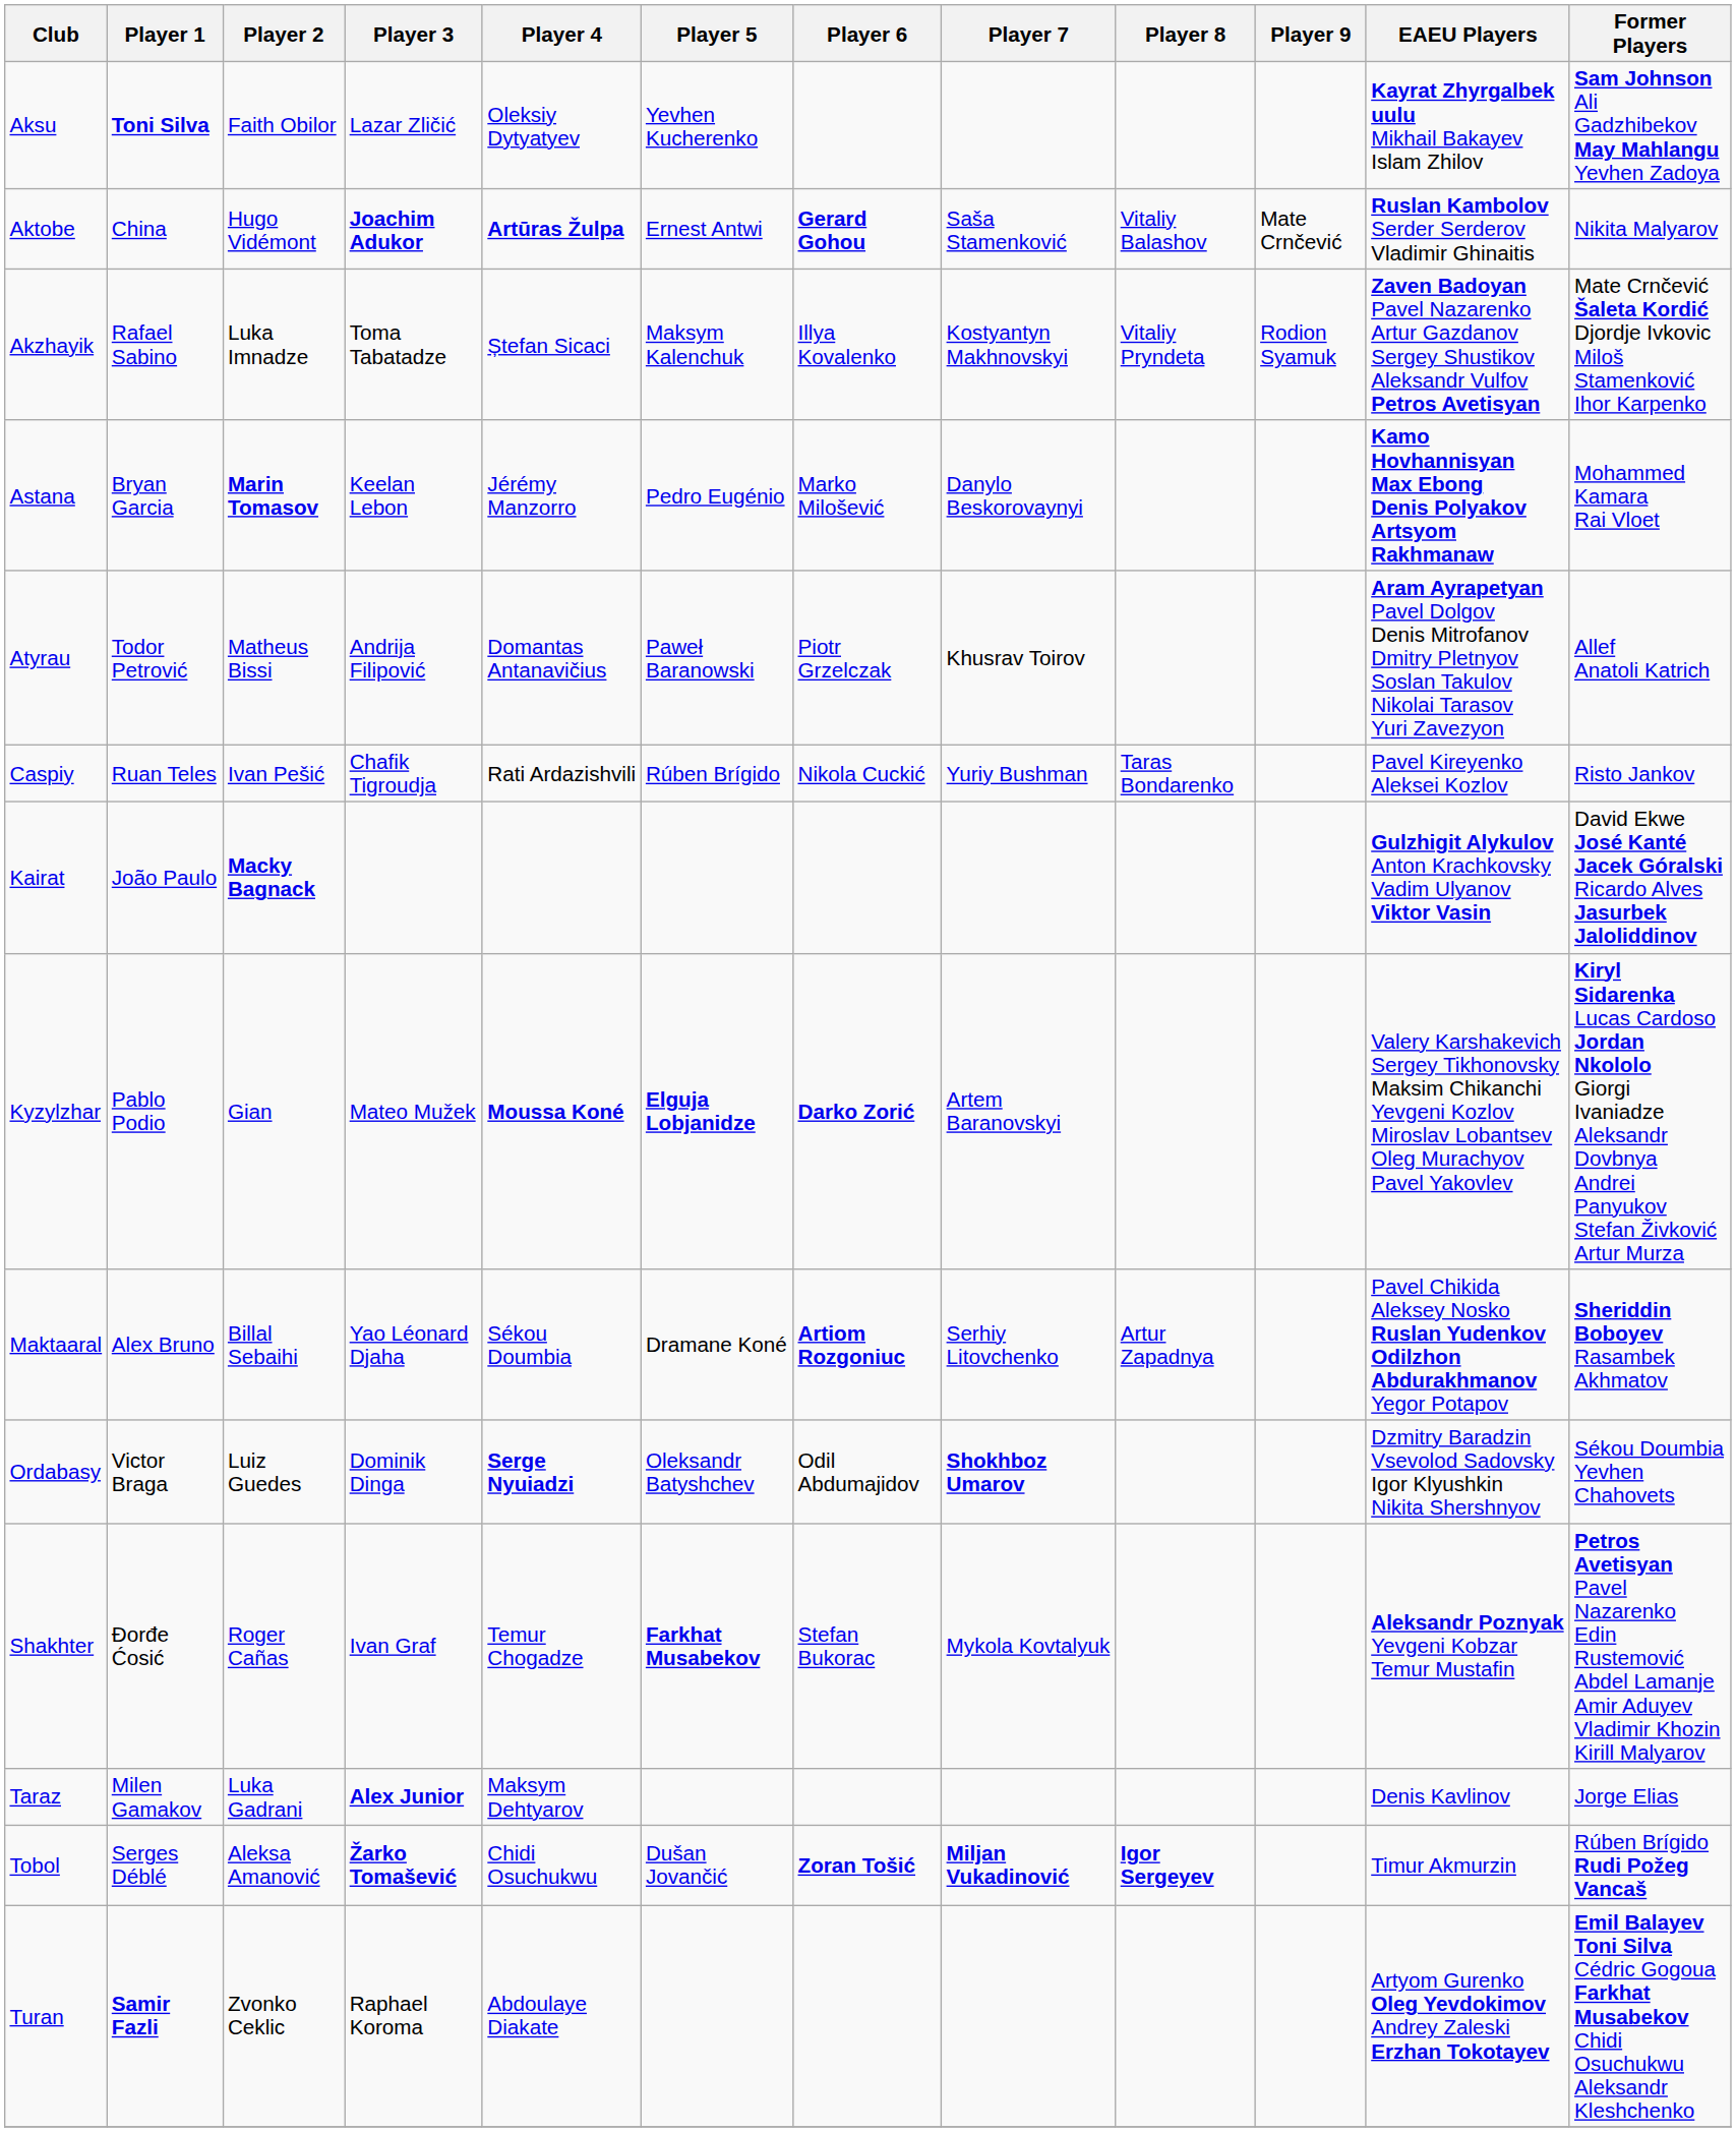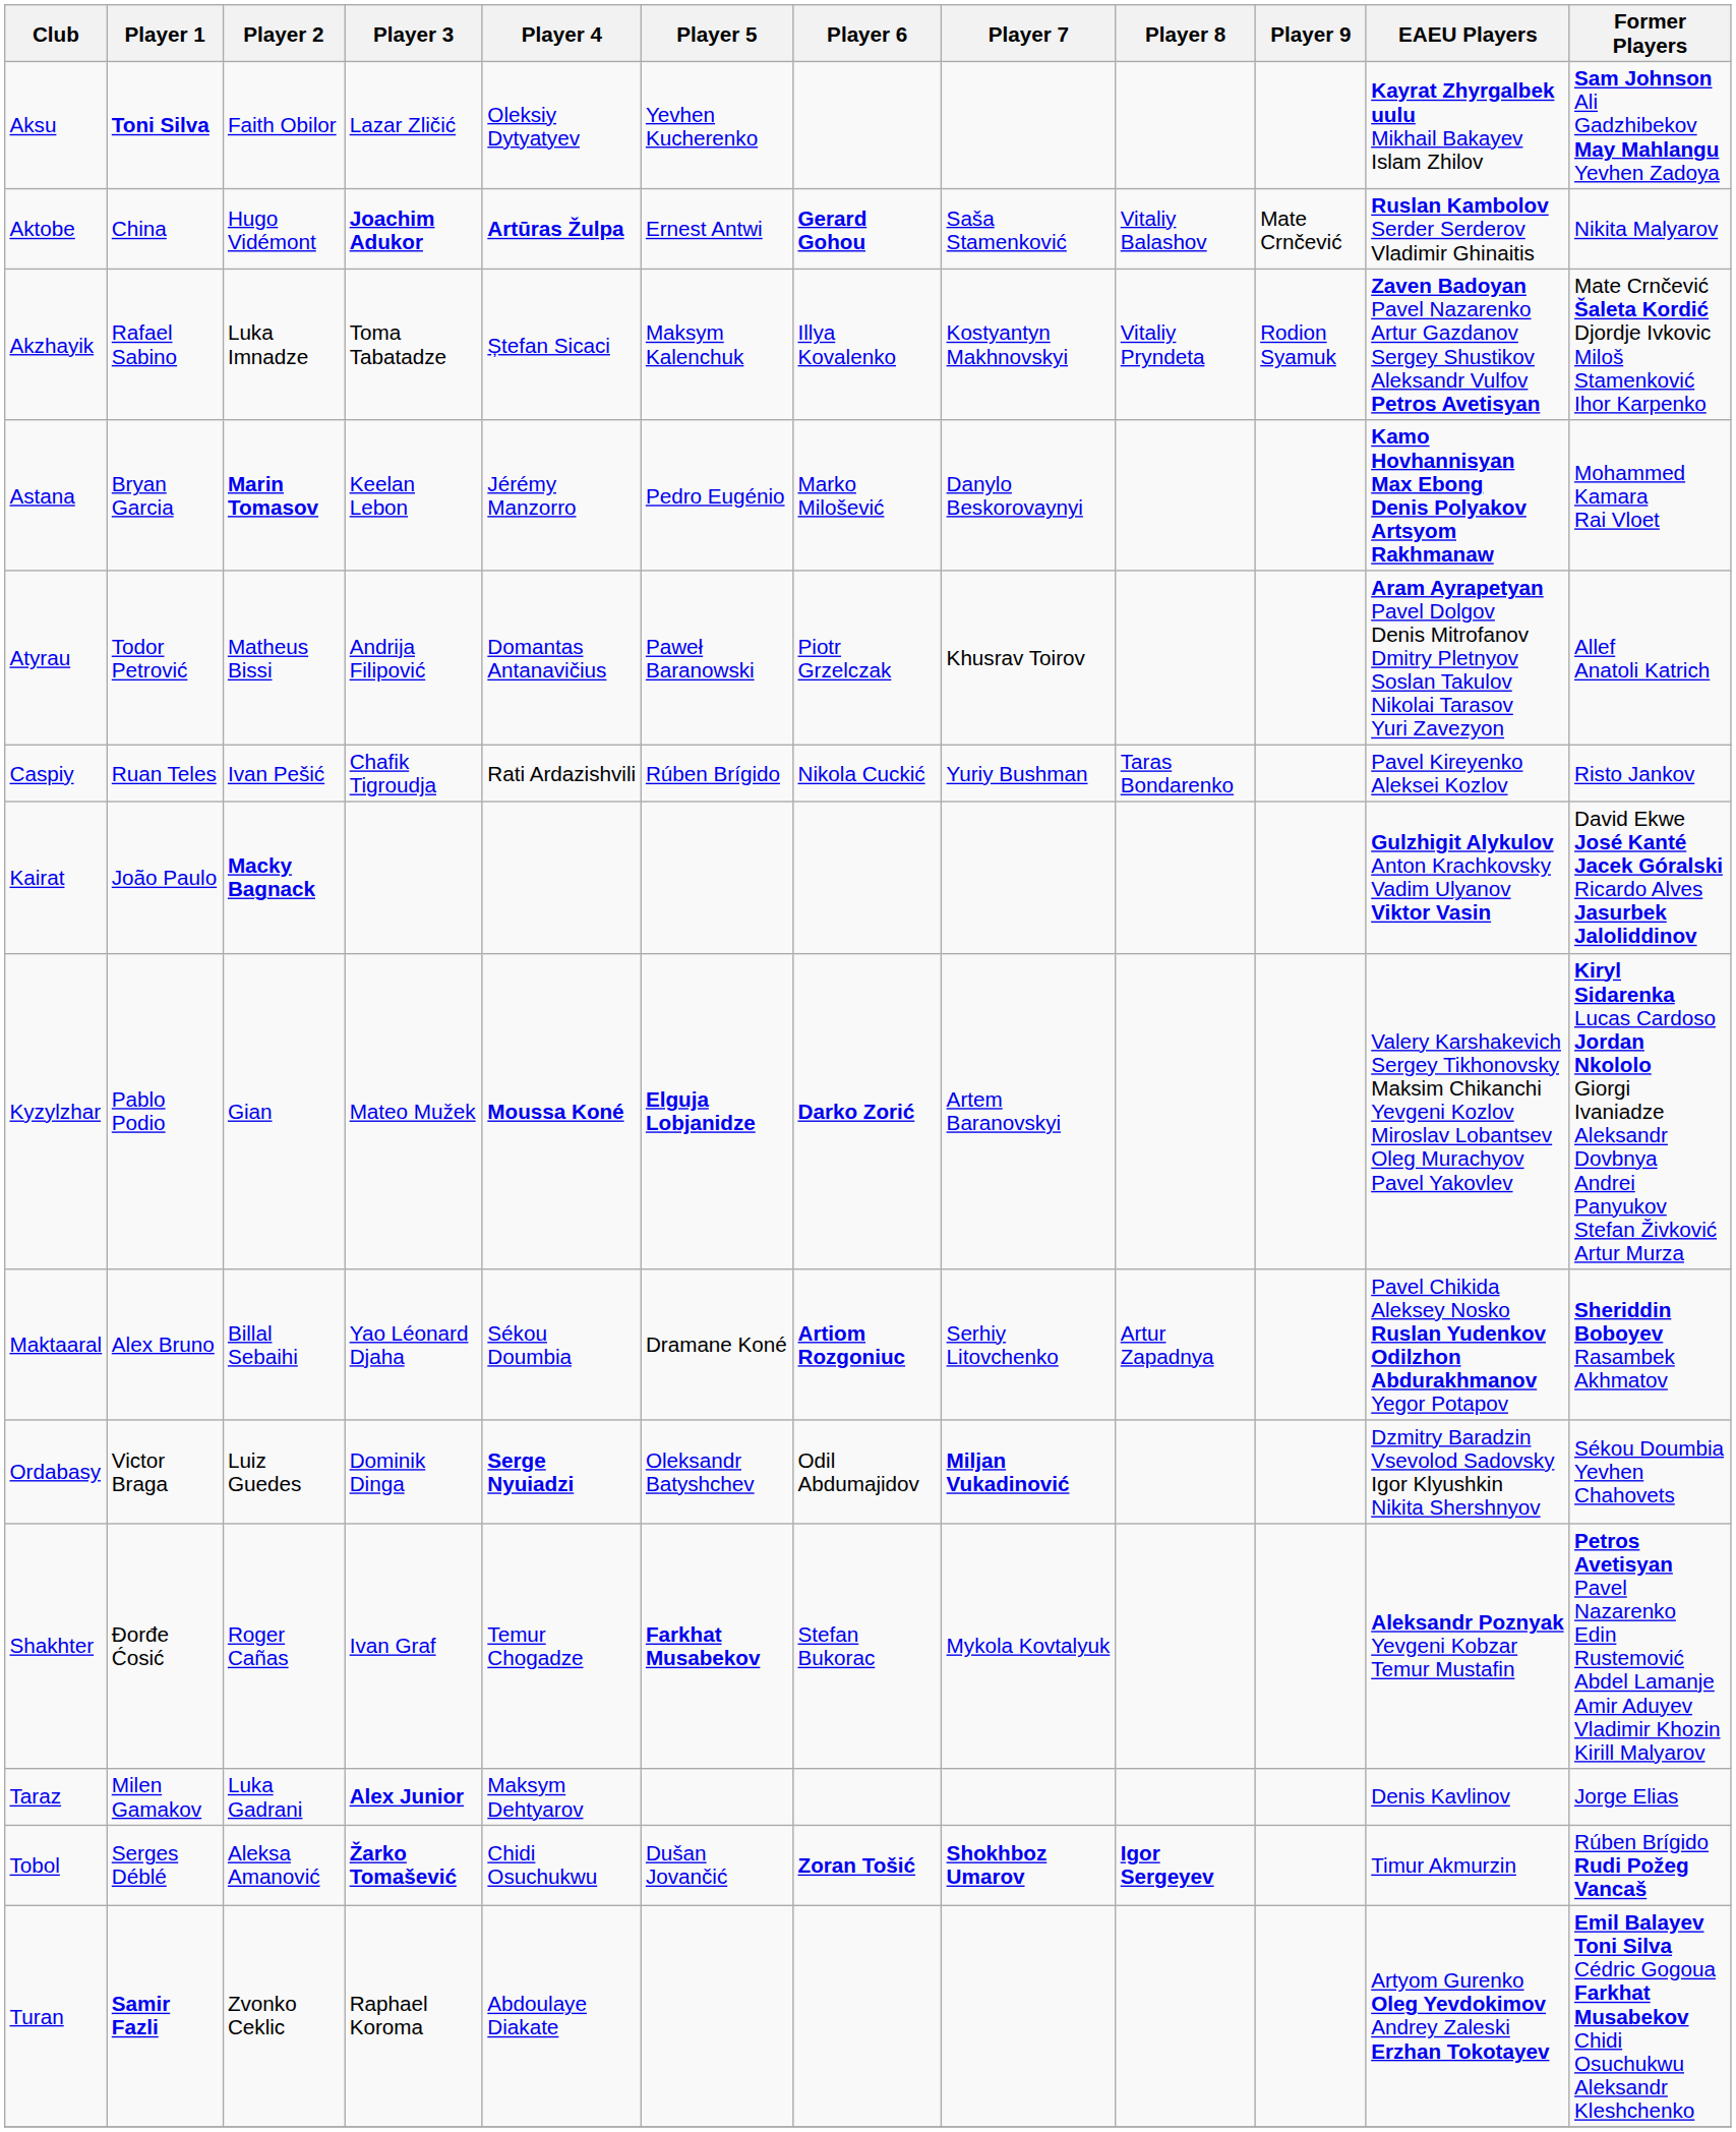 <table class="wikitable" style="font-size:95%;">
 <tr>
 <th>Club</th>
 <th>Player 1</th>
 <th>Player 2</th>
 <th>Player 3</th>
 <th>Player 4</th>
 <th>Player 5</th>
 <th>Player 6</th>
 <th>Player 7</th>
 <th>Player 8</th>
 <th>Player 9</th>
 <th>EAEU Players</th>
 <th>Former Players</th>
 </tr>
 <tr>
 <td><a href='#'>Aksu</a></td>
 <td> <strong><a href='#'>Toni Silva</a></strong></td>
 <td> <a href='#'>Faith Obilor</a></td>
 <td> <a href='#'>Lazar Zličić</a></td>
 <td> <a href='#'>Oleksiy Dytyatyev</a></td>
 <td> <a href='#'>Yevhen Kucherenko</a></td>
 <td></td>
 <td></td>
 <td></td>
 <td></td>
 <td> <strong><a href='#'>Kayrat Zhyrgalbek uulu</a></strong> <br>  <a href='#'>Mikhail Bakayev</a> <br>  Islam Zhilov</td>
 <td> <strong><a href='#'>Sam Johnson</a></strong> <br>  <a href='#'>Ali Gadzhibekov</a> <br>  <strong><a href='#'>May Mahlangu</a></strong> <br>  <a href='#'>Yevhen Zadoya</a></td>
 </tr>
 <tr>
 <td><a href='#'>Aktobe</a></td>
 <td> <a href='#'>China</a></td>
 <td> <a href='#'>Hugo Vidémont</a></td>
 <td> <strong><a href='#'>Joachim Adukor</a></strong></td>
 <td> <strong><a href='#'>Artūras Žulpa</a></strong></td>
 <td> <a href='#'>Ernest Antwi</a></td>
 <td> <strong><a href='#'>Gerard Gohou</a></strong></td>
 <td> <a href='#'>Saša Stamenković</a></td>
 <td> <a href='#'>Vitaliy Balashov</a></td>
 <td> Mate Crnčević</td>
 <td> <strong><a href='#'>Ruslan Kambolov</a></strong> <br>  <a href='#'>Serder Serderov</a> <br>  Vladimir Ghinaitis</td>
 <td> <a href='#'>Nikita Malyarov</a></td>
 </tr>
 <tr>
 <td><a href='#'>Akzhayik</a></td>
 <td> <a href='#'>Rafael Sabino</a></td>
 <td> Luka Imnadze</td>
 <td> Toma Tabatadze</td>
 <td> <a href='#'>Ștefan Sicaci</a></td>
 <td> <a href='#'>Maksym Kalenchuk</a></td>
 <td> <a href='#'>Illya Kovalenko</a></td>
 <td> <a href='#'>Kostyantyn Makhnovskyi</a></td>
 <td> <a href='#'>Vitaliy Pryndeta</a></td>
 <td> <a href='#'>Rodion Syamuk</a></td>
 <td> <strong><a href='#'>Zaven Badoyan</a></strong> <br>  <a href='#'>Pavel Nazarenko</a> <br>  <a href='#'>Artur Gazdanov</a> <br>  <a href='#'>Sergey Shustikov</a> <br>  <a href='#'>Aleksandr Vulfov</a> <br>  <strong><a href='#'>Petros Avetisyan</a></strong></td>
 <td> Mate Crnčević <br>  <strong><a href='#'>Šaleta Kordić</a></strong> <br>  Djordje Ivkovic <br>  <a href='#'>Miloš Stamenković</a> <br>  <a href='#'>Ihor Karpenko</a></td>
 </tr>
 <tr>
 <td><a href='#'>Astana</a></td>
 <td> <a href='#'>Bryan Garcia</a></td>
 <td> <strong><a href='#'>Marin Tomasov</a></strong></td>
 <td> <a href='#'>Keelan Lebon</a></td>
 <td> <a href='#'>Jérémy Manzorro</a></td>
 <td> <a href='#'>Pedro Eugénio</a></td>
 <td> <a href='#'>Marko Milošević</a></td>
 <td> <a href='#'>Danylo Beskorovaynyi</a></td>
 <td></td>
 <td></td>
 <td> <strong><a href='#'>Kamo Hovhannisyan</a></strong> <br>  <strong><a href='#'>Max Ebong</a></strong> <br>  <strong><a href='#'>Denis Polyakov</a></strong> <br>  <strong><a href='#'>Artsyom Rakhmanaw</a></strong></td>
 <td> <a href='#'>Mohammed Kamara</a> <br>  <a href='#'>Rai Vloet</a></td>
 </tr>
 <tr>
 <td><a href='#'>Atyrau</a></td>
 <td> <a href='#'>Todor Petrović</a></td>
 <td> <a href='#'>Matheus Bissi</a></td>
 <td> <a href='#'>Andrija Filipović</a></td>
 <td> <a href='#'>Domantas Antanavičius</a></td>
 <td> <a href='#'>Paweł Baranowski</a></td>
 <td> <a href='#'>Piotr Grzelczak</a></td>
 <td> Khusrav Toirov</td>
 <td></td>
 <td></td>
 <td> <strong><a href='#'>Aram Ayrapetyan</a></strong> <br>  <a href='#'>Pavel Dolgov</a> <br>  Denis Mitrofanov <br>  <a href='#'>Dmitry Pletnyov</a> <br>  <a href='#'>Soslan Takulov</a> <br>  <a href='#'>Nikolai Tarasov</a> <br>  <a href='#'>Yuri Zavezyon</a></td>
 <td> <a href='#'>Allef</a> <br>  <a href='#'>Anatoli Katrich</a></td>
 </tr>
 <tr>
 <td><a href='#'>Caspiy</a></td>
 <td> <a href='#'>Ruan Teles</a></td>
 <td> <a href='#'>Ivan Pešić</a></td>
 <td> <a href='#'>Chafik Tigroudja</a></td>
 <td> Rati Ardazishvili</td>
 <td> <a href='#'>Rúben Brígido</a></td>
 <td> <a href='#'>Nikola Cuckić</a></td>
 <td> <a href='#'>Yuriy Bushman</a></td>
 <td> <a href='#'>Taras Bondarenko</a></td>
 <td></td>
 <td> <a href='#'>Pavel Kireyenko</a> <br>  <a href='#'>Aleksei Kozlov</a></td>
 <td> <a href='#'>Risto Jankov</a></td>
 </tr>
 <tr>
 <td><a href='#'>Kairat</a></td>
 <td> <a href='#'>João Paulo</a></td>
 <td> <strong><a href='#'>Macky Bagnack</a></strong></td>
 <td></td>
 <td></td>
 <td></td>
 <td></td>
 <td></td>
 <td></td>
 <td></td>
 <td> <strong><a href='#'>Gulzhigit Alykulov</a></strong> <br>  <a href='#'>Anton Krachkovsky</a> <br>  <a href='#'>Vadim Ulyanov</a> <br>  <strong><a href='#'>Viktor Vasin</a></strong></td>
 <td> David Ekwe <br>  <strong><a href='#'>José Kanté</a></strong> <br>  <strong><a href='#'>Jacek Góralski</a></strong> <br>  <a href='#'>Ricardo Alves</a> <br>  <strong><a href='#'>Jasurbek Jaloliddinov</a></strong></td>
 </tr>
 <tr>
 <td><a href='#'>Kyzylzhar</a></td>
 <td> <a href='#'>Pablo Podio</a></td>
 <td> <a href='#'>Gian</a></td>
 <td> <a href='#'>Mateo Mužek</a></td>
 <td> <strong><a href='#'>Moussa Koné</a></strong></td>
 <td> <strong><a href='#'>Elguja Lobjanidze</a></strong></td>
 <td> <strong><a href='#'>Darko Zorić</a></strong></td>
 <td> <a href='#'>Artem Baranovskyi</a></td>
 <td></td>
 <td></td>
 <td> <a href='#'>Valery Karshakevich</a> <br>  <a href='#'>Sergey Tikhonovsky</a> <br>  Maksim Chikanchi <br>  <a href='#'>Yevgeni Kozlov</a> <br>  <a href='#'>Miroslav Lobantsev</a> <br>  <a href='#'>Oleg Murachyov</a> <br>  <a href='#'>Pavel Yakovlev</a></td>
 <td> <strong><a href='#'>Kiryl Sidarenka</a></strong> <br>  <a href='#'>Lucas Cardoso</a> <br>  <strong><a href='#'>Jordan Nkololo</a></strong> <br>  Giorgi Ivaniadze <br>  <a href='#'>Aleksandr Dovbnya</a> <br>  <a href='#'>Andrei Panyukov</a> <br>  <a href='#'>Stefan Živković</a> <br>  <a href='#'>Artur Murza</a></td>
 </tr>
 <tr>
 <td><a href='#'>Maktaaral</a></td>
 <td> <a href='#'>Alex Bruno</a></td>
 <td> <a href='#'>Billal Sebaihi</a></td>
 <td> <a href='#'>Yao Léonard Djaha</a></td>
 <td> <a href='#'>Sékou Doumbia</a></td>
 <td> Dramane Koné</td>
 <td> <strong><a href='#'>Artiom Rozgoniuc</a></strong></td>
 <td> <a href='#'>Serhiy Litovchenko</a></td>
 <td> <a href='#'>Artur Zapadnya</a></td>
 <td></td>
 <td> <a href='#'>Pavel Chikida</a> <br>  <a href='#'>Aleksey Nosko</a> <br>  <strong><a href='#'>Ruslan Yudenkov</a></strong> <br>  <strong><a href='#'>Odilzhon Abdurakhmanov</a></strong> <br>  <a href='#'>Yegor Potapov</a></td>
 <td> <strong><a href='#'>Sheriddin Boboyev</a></strong> <br>  <a href='#'>Rasambek Akhmatov</a></td>
 </tr>
 <tr>
 <td><a href='#'>Ordabasy</a></td>
 <td> Victor Braga</td>
 <td> Luiz Guedes</td>
 <td> <a href='#'>Dominik Dinga</a></td>
 <td> <strong><a href='#'>Serge Nyuiadzi</a></strong></td>
 <td> <a href='#'>Oleksandr Batyshchev</a></td>
 <td> Odil Abdumajidov</td>
-<td> <strong><a href='#'>Shokhboz Umarov</a></strong></td>
+<td> <strong><a href='#'>Miljan Vukadinović</a></strong></td>
 <td></td>
 <td></td>
 <td> <a href='#'>Dzmitry Baradzin</a><br>  <a href='#'>Vsevolod Sadovsky</a> <br>  Igor Klyushkin <br>  <a href='#'>Nikita Shershnyov</a></td>
 <td> <a href='#'>Sékou Doumbia</a> <br>  <a href='#'>Yevhen Chahovets</a></td>
 </tr>
 <tr>
 <td><a href='#'>Shakhter</a></td>
 <td> Đorđe Ćosić</td>
 <td> <a href='#'>Roger Cañas</a></td>
 <td> <a href='#'>Ivan Graf</a></td>
 <td> <a href='#'>Temur Chogadze</a></td>
 <td> <strong><a href='#'>Farkhat Musabekov</a></strong></td>
 <td> <a href='#'>Stefan Bukorac</a></td>
 <td> <a href='#'>Mykola Kovtalyuk</a></td>
 <td></td>
 <td></td>
 <td> <strong><a href='#'>Aleksandr Poznyak</a></strong> <br>  <a href='#'>Yevgeni Kobzar</a> <br>  <a href='#'>Temur Mustafin</a></td>
 <td> <strong><a href='#'>Petros Avetisyan</a></strong> <br>  <a href='#'>Pavel Nazarenko</a> <br>  <a href='#'>Edin Rustemović</a> <br>  <a href='#'>Abdel Lamanje</a> <br>  <a href='#'>Amir Aduyev</a> <br>  <a href='#'>Vladimir Khozin</a> <br>  <a href='#'>Kirill Malyarov</a></td>
 </tr>
 <tr>
 <td><a href='#'>Taraz</a></td>
 <td> <a href='#'>Milen Gamakov</a></td>
 <td> <a href='#'>Luka Gadrani</a></td>
 <td> <strong><a href='#'>Alex Junior</a></strong></td>
 <td> <a href='#'>Maksym Dehtyarov</a></td>
 <td></td>
 <td></td>
 <td></td>
 <td></td>
 <td></td>
 <td> <a href='#'>Denis Kavlinov</a></td>
 <td> <a href='#'>Jorge Elias</a></td>
 </tr>
 <tr>
 <td><a href='#'>Tobol</a></td>
 <td> <a href='#'>Serges Déblé</a></td>
 <td> <a href='#'>Aleksa Amanović</a></td>
 <td> <strong><a href='#'>Žarko Tomašević</a></strong></td>
 <td> <a href='#'>Chidi Osuchukwu</a></td>
 <td> <a href='#'>Dušan Jovančić</a></td>
 <td> <strong><a href='#'>Zoran Tošić</a></strong></td>
-<td> <strong><a href='#'>Miljan Vukadinović</a></strong></td>
+<td> <strong><a href='#'>Shokhboz Umarov</a></strong></td>
 <td> <strong><a href='#'>Igor Sergeyev</a></strong></td>
 <td></td>
 <td> <a href='#'>Timur Akmurzin</a></td>
 <td> <a href='#'>Rúben Brígido</a> <br>  <strong><a href='#'>Rudi Požeg Vancaš</a></strong></td>
 </tr>
 <tr>
 <td><a href='#'>Turan</a></td>
 <td> <strong><a href='#'>Samir Fazli</a></strong></td>
 <td> Zvonko Ceklic</td>
 <td> Raphael Koroma</td>
 <td> <a href='#'>Abdoulaye Diakate</a></td>
 <td></td>
 <td></td>
 <td></td>
 <td></td>
 <td></td>
 <td> <a href='#'>Artyom Gurenko</a> <br>   <strong><a href='#'>Oleg Yevdokimov</a></strong> <br>  <a href='#'>Andrey Zaleski</a> <br>  <strong><a href='#'>Erzhan Tokotayev</a></strong></td>
 <td> <strong><a href='#'>Emil Balayev</a></strong> <br>  <strong><a href='#'>Toni Silva</a></strong> <br>  <a href='#'>Cédric Gogoua</a> <br>  <strong><a href='#'>Farkhat Musabekov</a></strong> <br>  <a href='#'>Chidi Osuchukwu</a> <br>  <a href='#'>Aleksandr Kleshchenko</a></td>
 </tr>
 <tr>
 </tr>
 </table>
